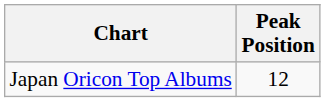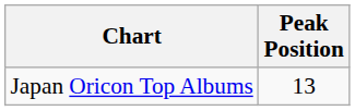 <table class="wikitable">
 <tr>
 <th align="left">Chart</th>
 <th align="left">Peak<br>Position</th>
 </tr>
 <tr>
 <td align="left">Japan <a href='#'>Oricon Top Albums</a></td>
-<td align="center">12 </td>
+<td align="center">13 </td>
 </tr>
 </table>
